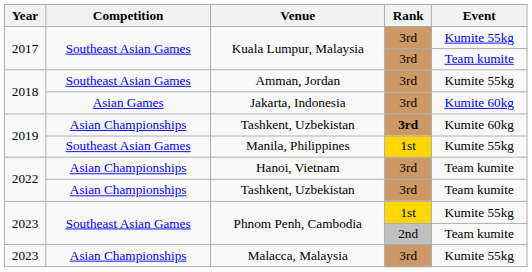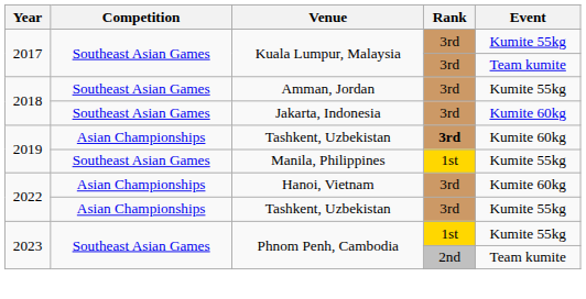 <table class="wikitable sortable" width=45% style="font-size:90%; text-align:center;">
 <tr>
 <th>Year</th>
 <th>Competition</th>
 <th>Venue</th>
 <th>Rank</th>
 <th>Event</th>
 </tr>
 <tr>
 <td rowspan=2>2017</td>
 <td rowspan=2><a href='#'>Southeast Asian Games</a></td>
 <td rowspan=2>Kuala Lumpur, Malaysia</td>
 <td bgcolor="cc9966">3rd</td>
 <td><a href='#'>Kumite 55kg</a></td>
 </tr>
 <tr>
 <td bgcolor="cc9966">3rd</td>
 <td><a href='#'>Team kumite</a></td>
 </tr>
 <tr>
 <td rowspan=2>2018</td>
 <td><a href='#'>Southeast Asian Games</a></td>
 <td>Amman, Jordan</td>
 <td bgcolor="cc9966">3rd</td>
 <td>Kumite 55kg</td>
 </tr>
 <tr>
-<td><a href='#'>Asian Games</a></td>
+<td><a href='#'>Southeast Asian Games</a></td>
 <td>Jakarta, Indonesia</td>
 <td bgcolor="cc9966">3rd</td>
 <td><a href='#'>Kumite 60kg</a></td>
 </tr>
 <tr>
 <td rowspan=2>2019</td>
 <td><a href='#'>Asian Championships</a></td>
 <td>Tashkent, Uzbekistan</td>
 <td bgcolor="cc9966"><strong>3rd</strong></td>
 <td>Kumite 60kg</td>
 </tr>
 <tr>
 <td><a href='#'>Southeast Asian Games</a></td>
 <td>Manila, Philippines</td>
 <td bgcolor="gold">1st</td>
 <td>Kumite 55kg</td>
 </tr>
 <tr>
 <td rowspan=2>2022</td>
 <td><a href='#'>Asian Championships</a></td>
 <td>Hanoi, Vietnam</td>
 <td bgcolor="cc9966">3rd</td>
-<td>Team kumite</td>
+<td>Kumite 60kg</td>
 </tr>
 <tr>
 <td><a href='#'>Asian Championships</a></td>
 <td>Tashkent, Uzbekistan</td>
 <td bgcolor="cc9966">3rd</td>
-<td>Team kumite</td>
+<td>Kumite 55kg</td>
 </tr>
 <tr>
 <td rowspan=2>2023</td>
 <td rowspan=2><a href='#'>Southeast Asian Games</a></td>
 <td rowspan=2>Phnom Penh, Cambodia</td>
 <td bgcolor="gold">1st</td>
 <td>Kumite 55kg</td>
 </tr>
 <tr>
 <td bgcolor="silver">2nd</td>
 <td>Team kumite</td>
 </tr>
-<tr>
-<td>2023</td>
-<td><a href='#'>Asian Championships</a></td>
-<td>Malacca, Malaysia</td>
-<td bgcolor="cc9966">3rd</td>
-<td>Kumite 55kg</td>
-</tr>
 </table>
